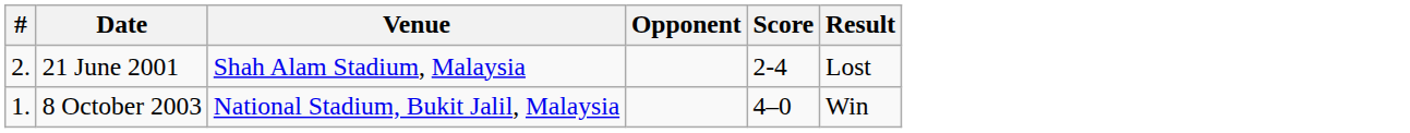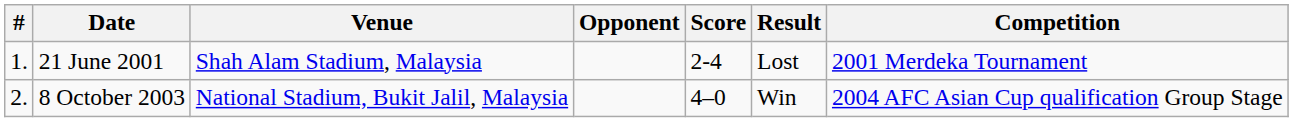 <table class="wikitable">
 <tr>
 <th>#</th>
 <th>Date</th>
 <th>Venue</th>
 <th>Opponent</th>
 <th>Score</th>
 <th>Result</th>
+<th>Competition</th>
 </tr>
 <tr>
-<td>2.</td>
+<td>1.</td>
 <td>21 June 2001</td>
 <td><a href='#'>Shah Alam Stadium</a>, <a href='#'>Malaysia</a></td>
 <td></td>
 <td>2-4</td>
 <td>Lost</td>
+<td><a href='#'>2001 Merdeka Tournament</a></td>
 </tr>
 <tr>
-<td>1.</td>
+<td>2.</td>
 <td>8 October 2003</td>
 <td><a href='#'>National Stadium, Bukit Jalil</a>, <a href='#'>Malaysia</a></td>
 <td></td>
 <td>4–0</td>
 <td>Win</td>
+<td><a href='#'>2004 AFC Asian Cup qualification</a> Group Stage</td>
 </tr>
 </table>
